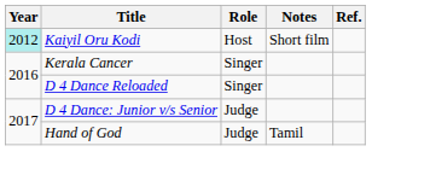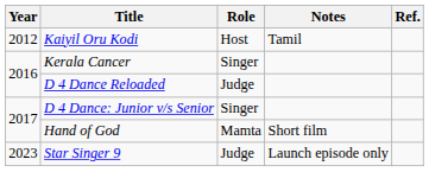 <table class="wikitable sortable">
 <tr>
 <th>Year</th>
 <th>Title</th>
 <th>Role</th>
 <th class="unsortable">Notes</th>
 <th class="unsortable">Ref.</th>
 </tr>
 <tr>
-<td style="background: paleturquoise;">2012</td>
+<td>2012</td>
 <td><em><a href='#'>Kaiyil Oru Kodi</a></em></td>
 <td>Host</td>
-<td>Short film</td>
+<td>Tamil</td>
 <td></td>
 </tr>
 <tr>
 <td rowspan="2">2016</td>
 <td><em>Kerala Cancer</em></td>
 <td>Singer</td>
 <td></td>
 <td></td>
 </tr>
 <tr>
 <td><em><a href='#'>D 4 Dance Reloaded</a></em></td>
-<td>Singer</td>
+<td>Judge</td>
 <td></td>
 <td></td>
 </tr>
 <tr>
 <td rowspan="2">2017</td>
 <td><em><a href='#'> D 4 Dance: Junior v/s Senior</a></em></td>
-<td>Judge</td>
+<td>Singer</td>
 <td></td>
 <td></td>
 </tr>
 <tr>
 <td><em>Hand of God</em></td>
+<td>Mamta</td>
+<td>Short film</td>
+<td></td>
+</tr>
+<tr>
+<td>2023</td>
+<td><em><a href='#'>Star Singer 9</a></em></td>
 <td>Judge</td>
-<td>Tamil</td>
+<td>Launch episode only</td>
 <td></td>
 </tr>
 </table>
